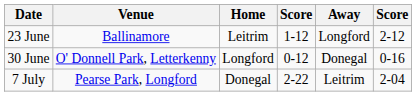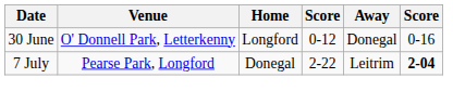 <table class="wikitable">
 <tr>
 <th>Date</th>
 <th>Venue</th>
 <th>Home</th>
 <th>Score</th>
 <th>Away</th>
 <th>Score</th>
-</tr>
-<tr align="center">
-<td>23 June</td>
-<td><a href='#'>Ballinamore</a></td>
-<td>Leitrim</td>
-<td>1-12</td>
-<td>Longford</td>
-<td>2-12</td>
 </tr>
 <tr align="center">
 <td>30 June</td>
 <td><a href='#'>O' Donnell Park</a>, <a href='#'>Letterkenny</a></td>
 <td>Longford</td>
 <td>0-12</td>
 <td>Donegal</td>
 <td>0-16</td>
 </tr>
 <tr align="center">
 <td>7 July</td>
 <td><a href='#'>Pearse Park</a>, <a href='#'>Longford</a></td>
 <td>Donegal</td>
 <td>2-22</td>
 <td>Leitrim</td>
-<td>2-04</td>
+<td><strong>2-04</strong></td>
 </tr>
 </table>
